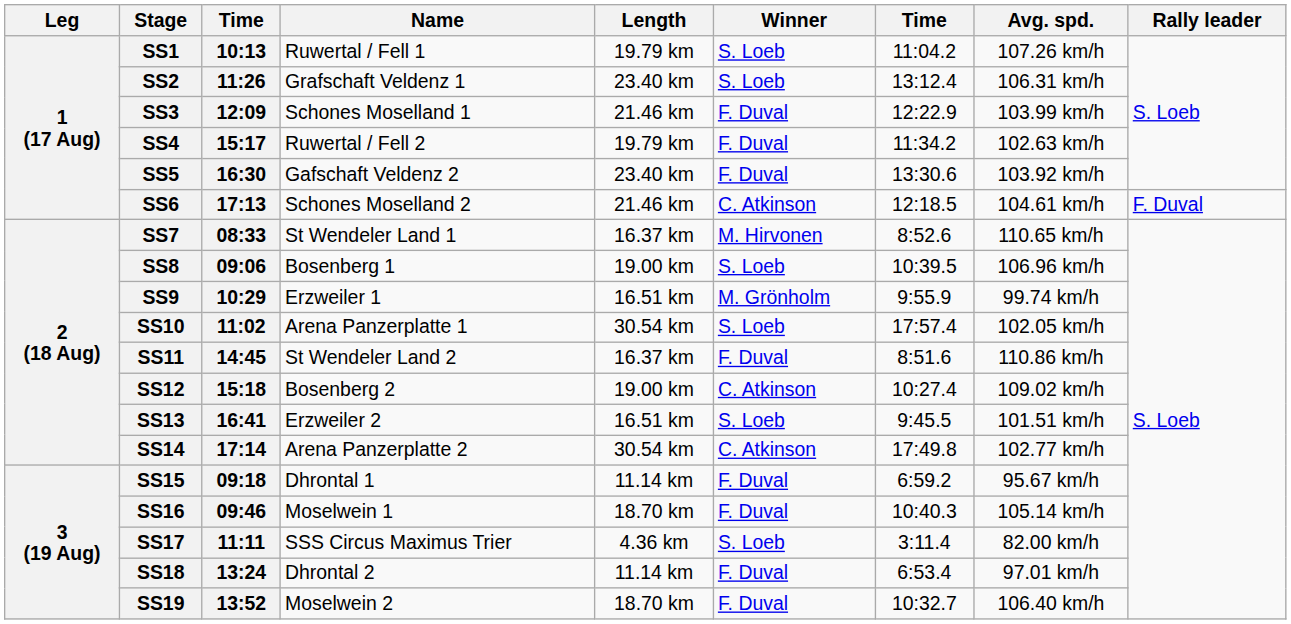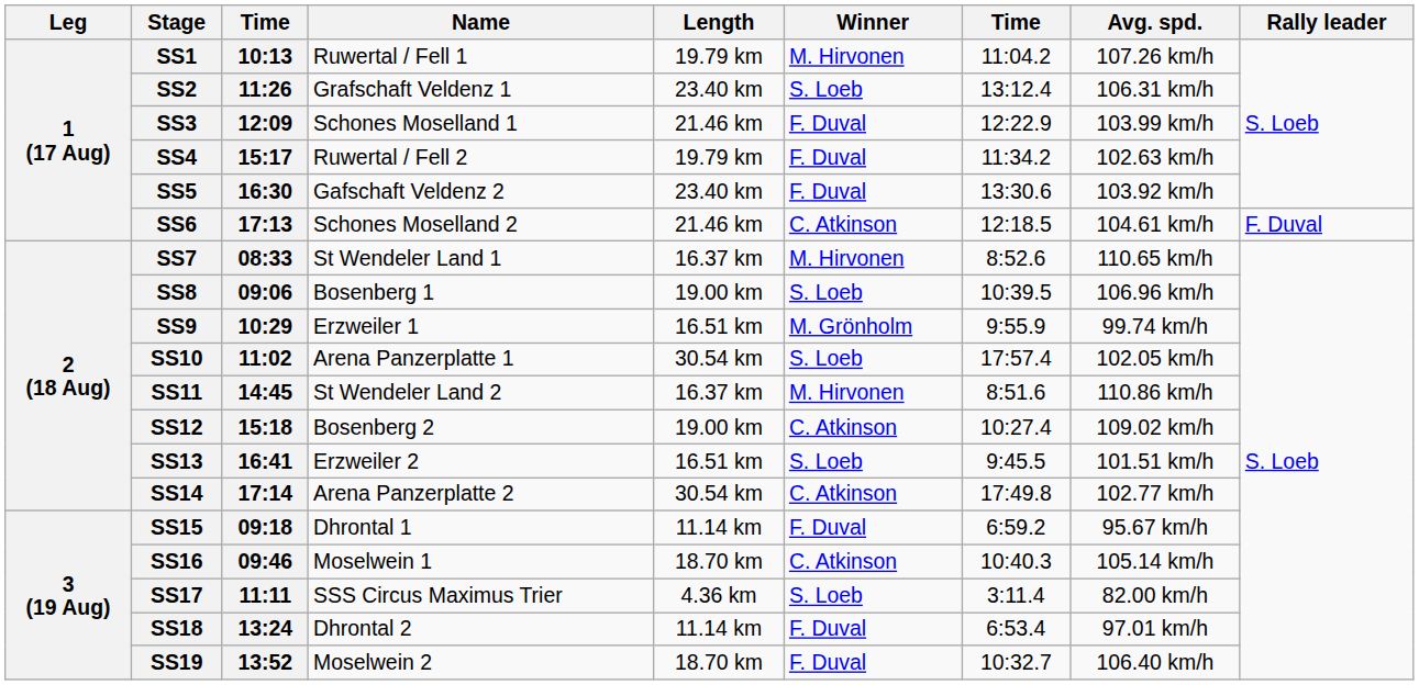 <table class="wikitable" width=100% style="text-align: center; font-size: 90%; max-width: 950px;">
 <tr>
 <th>Leg</th>
 <th>Stage</th>
 <th>Time</th>
 <th>Name</th>
 <th>Length</th>
 <th>Winner</th>
 <th>Time</th>
 <th>Avg. spd.</th>
 <th>Rally leader</th>
 </tr>
 <tr>
 <th rowspan=6>1<br>(17 Aug)</th>
 <th>SS1</th>
 <th>10:13</th>
 <td align=left>Ruwertal / Fell 1</td>
 <td>19.79 km</td>
-<td align=left> <a href='#'>S. Loeb</a></td>
+<td align=left> <a href='#'>M. Hirvonen</a></td>
 <td>11:04.2</td>
 <td>107.26 km/h</td>
 <td align=left rowspan=5> <a href='#'>S. Loeb</a></td>
 </tr>
 <tr>
 <th>SS2</th>
 <th>11:26</th>
 <td align=left>Grafschaft Veldenz 1</td>
 <td>23.40 km</td>
 <td align=left> <a href='#'>S. Loeb</a></td>
 <td>13:12.4</td>
 <td>106.31 km/h</td>
 </tr>
 <tr>
 <th>SS3</th>
 <th>12:09</th>
 <td align=left>Schones Moselland 1</td>
 <td>21.46 km</td>
 <td align=left> <a href='#'>F. Duval</a></td>
 <td>12:22.9</td>
 <td>103.99 km/h</td>
 </tr>
 <tr>
 <th>SS4</th>
 <th>15:17</th>
 <td align=left>Ruwertal / Fell 2</td>
 <td>19.79 km</td>
 <td align=left> <a href='#'>F. Duval</a></td>
 <td>11:34.2</td>
 <td>102.63 km/h</td>
 </tr>
 <tr>
 <th>SS5</th>
 <th>16:30</th>
 <td align=left>Gafschaft Veldenz 2</td>
 <td>23.40 km</td>
 <td align=left> <a href='#'>F. Duval</a></td>
 <td>13:30.6</td>
 <td>103.92 km/h</td>
 </tr>
 <tr>
 <th>SS6</th>
 <th>17:13</th>
 <td align=left>Schones Moselland 2</td>
 <td>21.46 km</td>
 <td align=left> <a href='#'>C. Atkinson</a></td>
 <td>12:18.5</td>
 <td>104.61 km/h</td>
 <td align=left> <a href='#'>F. Duval</a></td>
 </tr>
 <tr>
 <th rowspan=8>2<br>(18 Aug)</th>
 <th>SS7</th>
 <th>08:33</th>
 <td align=left>St Wendeler Land 1</td>
 <td>16.37 km</td>
 <td align=left> <a href='#'>M. Hirvonen</a></td>
 <td>8:52.6</td>
 <td>110.65 km/h</td>
 <td align=left rowspan=13> <a href='#'>S. Loeb</a></td>
 </tr>
 <tr>
 <th>SS8</th>
 <th>09:06</th>
 <td align=left>Bosenberg 1</td>
 <td>19.00 km</td>
 <td align=left> <a href='#'>S. Loeb</a></td>
 <td>10:39.5</td>
 <td>106.96 km/h</td>
 </tr>
 <tr>
 <th>SS9</th>
 <th>10:29</th>
 <td align=left>Erzweiler 1</td>
 <td>16.51 km</td>
 <td align=left> <a href='#'>M. Grönholm</a></td>
 <td>9:55.9</td>
 <td>99.74 km/h</td>
 </tr>
 <tr>
 <th>SS10</th>
 <th>11:02</th>
 <td align=left>Arena Panzerplatte 1</td>
 <td>30.54 km</td>
 <td align=left> <a href='#'>S. Loeb</a></td>
 <td>17:57.4</td>
 <td>102.05 km/h</td>
 </tr>
 <tr>
 <th>SS11</th>
 <th>14:45</th>
 <td align=left>St Wendeler Land 2</td>
 <td>16.37 km</td>
-<td align=left> <a href='#'>F. Duval</a></td>
+<td align=left> <a href='#'>M. Hirvonen</a></td>
 <td>8:51.6</td>
 <td>110.86 km/h</td>
 </tr>
 <tr>
 <th>SS12</th>
 <th>15:18</th>
 <td align=left>Bosenberg 2</td>
 <td>19.00 km</td>
 <td align=left> <a href='#'>C. Atkinson</a></td>
 <td>10:27.4</td>
 <td>109.02 km/h</td>
 </tr>
 <tr>
 <th>SS13</th>
 <th>16:41</th>
 <td align=left>Erzweiler 2</td>
 <td>16.51 km</td>
 <td align=left> <a href='#'>S. Loeb</a></td>
 <td>9:45.5</td>
 <td>101.51 km/h</td>
 </tr>
 <tr>
 <th>SS14</th>
 <th>17:14</th>
 <td align=left>Arena Panzerplatte 2</td>
 <td>30.54 km</td>
 <td align=left> <a href='#'>C. Atkinson</a></td>
 <td>17:49.8</td>
 <td>102.77 km/h</td>
 </tr>
 <tr>
 <th rowspan=5>3<br>(19 Aug)</th>
 <th>SS15</th>
 <th>09:18</th>
 <td align=left>Dhrontal 1</td>
 <td>11.14 km</td>
 <td align=left> <a href='#'>F. Duval</a></td>
 <td>6:59.2</td>
 <td>95.67 km/h</td>
 </tr>
 <tr>
 <th>SS16</th>
 <th>09:46</th>
 <td align=left>Moselwein 1</td>
 <td>18.70 km</td>
-<td align=left> <a href='#'>F. Duval</a></td>
+<td align=left> <a href='#'>C. Atkinson</a></td>
 <td>10:40.3</td>
 <td>105.14 km/h</td>
 </tr>
 <tr>
 <th>SS17</th>
 <th>11:11</th>
 <td align=left>SSS Circus Maximus Trier</td>
 <td>4.36 km</td>
 <td align=left> <a href='#'>S. Loeb</a></td>
 <td>3:11.4</td>
 <td>82.00 km/h</td>
 </tr>
 <tr>
 <th>SS18</th>
 <th>13:24</th>
 <td align=left>Dhrontal 2</td>
 <td>11.14 km</td>
 <td align=left> <a href='#'>F. Duval</a></td>
 <td>6:53.4</td>
 <td>97.01 km/h</td>
 </tr>
 <tr>
 <th>SS19</th>
 <th>13:52</th>
 <td align=left>Moselwein 2</td>
 <td>18.70 km</td>
 <td align=left> <a href='#'>F. Duval</a></td>
 <td>10:32.7</td>
 <td>106.40 km/h</td>
 </tr>
 </table>
